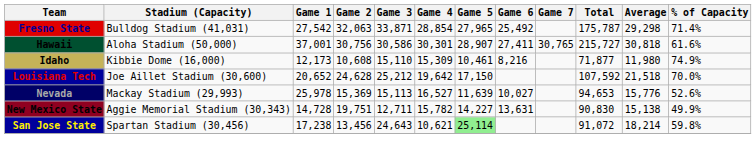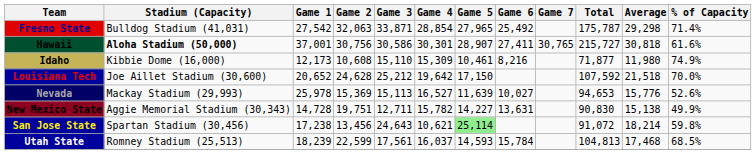 <table class="wikitable sortable">
 <tr>
 <th>Team</th>
 <th>Stadium (Capacity)</th>
 <th>Game 1</th>
 <th>Game 2</th>
 <th>Game 3</th>
 <th>Game 4</th>
 <th>Game 5</th>
 <th>Game 6</th>
 <th>Game 7</th>
 <th>Total</th>
 <th>Average</th>
 <th>% of Capacity</th>
 </tr>
 <tr>
 <th style="background:#e00000; color:#00009C;">Fresno State</th>
 <td>Bulldog Stadium (41,031)</td>
 <td>27,542</td>
 <td>32,063</td>
 <td>33,871</td>
 <td>28,854</td>
 <td>27,965</td>
 <td>25,492</td>
 <td></td>
 <td>175,787</td>
 <td>29,298</td>
 <td>71.4%</td>
 </tr>
 <tr>
 <th style="background:#005030; color:#000000;">Hawaii</th>
-<td>Aloha Stadium (50,000)</td>
+<td><strong>Aloha Stadium (50,000)</strong></td>
 <td>37,001</td>
 <td>30,756</td>
 <td>30,586</td>
 <td>30,301</td>
 <td>28,907</td>
 <td>27,411</td>
 <td>30,765</td>
 <td>215,727</td>
 <td>30,818</td>
 <td>61.6%</td>
 </tr>
 <tr>
 <th style="background:#C5B358; color:#000000;">Idaho</th>
 <td>Kibbie Dome (16,000)</td>
 <td>12,173</td>
 <td>10,608</td>
 <td>15,110</td>
 <td>15,309</td>
 <td>10,461</td>
 <td>8,216</td>
 <td></td>
 <td>71,877</td>
 <td>11,980</td>
 <td>74.9%</td>
 </tr>
 <tr>
 <th style="background:#00009C; color:#e00000;">Louisiana Tech</th>
 <td>Joe Aillet Stadium (30,600)</td>
 <td>20,652</td>
 <td>24,628</td>
 <td>25,212</td>
 <td>19,642</td>
 <td>17,150</td>
 <td></td>
 <td></td>
 <td>107,592</td>
 <td>21,518</td>
 <td>70.0%</td>
 </tr>
 <tr>
 <th style="background:#000067; color:#A9A9A9;">Nevada</th>
 <td>Mackay Stadium (29,993)</td>
 <td>25,978</td>
 <td>15,369</td>
 <td>15,113</td>
 <td>16,527</td>
 <td>11,639</td>
 <td>10,027</td>
 <td></td>
 <td>94,653</td>
 <td>15,776</td>
 <td>52.6%</td>
 </tr>
 <tr>
 <th style="background:#900020; color:#000000;">New Mexico State</th>
 <td>Aggie Memorial Stadium (30,343)</td>
 <td>14,728</td>
 <td>19,751</td>
 <td>12,711</td>
 <td>15,782</td>
 <td>14,227</td>
 <td>13,631</td>
 <td></td>
 <td>90,830</td>
 <td>15,138</td>
 <td>49.9%</td>
 </tr>
 <tr>
 <th style="background:#00009C; color:#FFEF00">San Jose State</th>
 <td>Spartan Stadium (30,456)</td>
 <td>17,238</td>
 <td>13,456</td>
 <td>24,643</td>
 <td>10,621</td>
 <td style="background: lightgreen;">25,114</td>
 <td></td>
 <td></td>
 <td>91,072</td>
 <td>18,214</td>
 <td>59.8%</td>
 </tr>
 <tr>
+<th style="background:#00009C; color:#FFFFFF;">Utah State</th>
+<td>Romney Stadium (25,513)</td>
+<td>18,239</td>
+<td>22,599</td>
+<td>17,561</td>
+<td>16,037</td>
+<td>14,593</td>
+<td>15,784</td>
+<td></td>
+<td>104,813</td>
+<td>17,468</td>
+<td>68.5%</td>
+</tr>
+<tr>
 </tr>
 </table>
